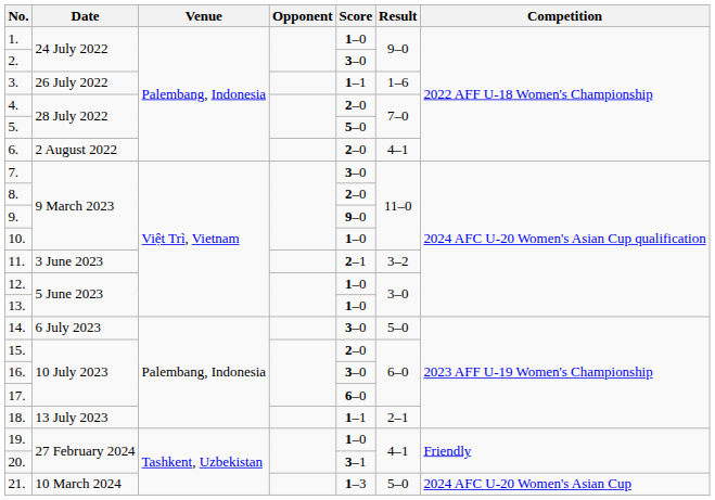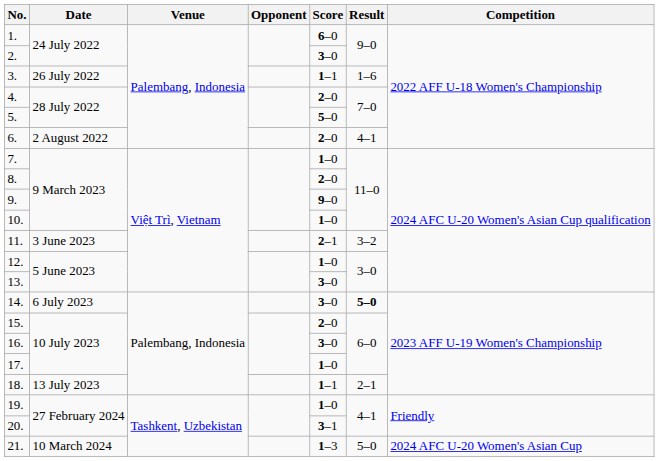 <table class="wikitable">
 <tr>
 <th>No.</th>
 <th>Date</th>
 <th>Venue</th>
 <th>Opponent</th>
 <th>Score</th>
 <th>Result</th>
 <th>Competition</th>
 </tr>
 <tr>
 <td>1.</td>
 <td rowspan=2>24 July 2022</td>
 <td rowspan=6><a href='#'>Palembang</a>, <a href='#'>Indonesia</a></td>
 <td rowspan=2></td>
-<td align=center><strong>1</strong>–0</td>
+<td align=center><strong>6</strong>–0</td>
 <td rowspan=2 align=center>9–0</td>
 <td rowspan=6><a href='#'>2022 AFF U-18 Women's Championship</a></td>
 </tr>
 <tr>
 <td>2.</td>
 <td align=center><strong>3</strong>–0</td>
 </tr>
 <tr>
 <td>3.</td>
 <td>26 July 2022</td>
 <td></td>
 <td align=center><strong>1</strong>–1</td>
 <td align=center>1–6</td>
 </tr>
 <tr>
 <td>4.</td>
 <td rowspan=2>28 July 2022</td>
 <td rowspan=2></td>
 <td align=center><strong>2</strong>–0</td>
 <td rowspan=2 align=center>7–0</td>
 </tr>
 <tr>
 <td>5.</td>
 <td align=center><strong>5</strong>–0</td>
 </tr>
 <tr>
 <td>6.</td>
 <td>2 August 2022</td>
 <td></td>
 <td align=center><strong>2</strong>–0</td>
 <td align=center>4–1</td>
 </tr>
 <tr>
 <td>7.</td>
 <td rowspan=4>9 March 2023</td>
 <td rowspan=7><a href='#'>Việt Trì</a>, <a href='#'>Vietnam</a></td>
 <td rowspan=4></td>
-<td align=center><strong>3</strong>–0</td>
+<td align=center><strong>1</strong>–0</td>
 <td rowspan=4 align=center>11–0</td>
 <td rowspan=7><a href='#'>2024 AFC U-20 Women's Asian Cup qualification</a></td>
 </tr>
 <tr>
 <td>8.</td>
 <td align=center><strong>2</strong>–0</td>
 </tr>
 <tr>
 <td>9.</td>
 <td align=center><strong>9</strong>–0</td>
 </tr>
 <tr>
 <td>10.</td>
 <td align=center><strong>1</strong>–0</td>
 </tr>
 <tr>
 <td>11.</td>
 <td>3 June 2023</td>
 <td></td>
 <td align=center><strong>2</strong>–1</td>
 <td align=center>3–2</td>
 </tr>
 <tr>
 <td>12.</td>
 <td rowspan=2>5 June 2023</td>
 <td rowspan=2></td>
 <td align=center><strong>1</strong>–0</td>
 <td rowspan=2 align=center>3–0</td>
 </tr>
 <tr>
 <td>13.</td>
-<td align=center><strong>1</strong>–0</td>
+<td align=center><strong>3</strong>–0</td>
 </tr>
 <tr>
 <td>14.</td>
 <td>6 July 2023</td>
 <td rowspan=5>Palembang, Indonesia</td>
 <td></td>
 <td align=center><strong>3</strong>–0</td>
-<td align=center>5–0</td>
+<td align=center><strong>5–0</strong></td>
 <td rowspan=5><a href='#'>2023 AFF U-19 Women's Championship</a></td>
 </tr>
 <tr>
 <td>15.</td>
 <td rowspan=3>10 July 2023</td>
 <td rowspan=3></td>
 <td align=center><strong>2</strong>–0</td>
 <td rowspan=3 align=center>6–0</td>
 </tr>
 <tr>
 <td>16.</td>
 <td align=center><strong>3</strong>–0</td>
 </tr>
 <tr>
 <td>17.</td>
-<td align=center><strong>6</strong>–0</td>
+<td align=center><strong>1</strong>–0</td>
 </tr>
 <tr>
 <td>18.</td>
 <td>13 July 2023</td>
 <td></td>
 <td align=center><strong>1</strong>–1</td>
 <td align=center>2–1 </td>
 </tr>
 <tr>
 <td>19.</td>
 <td rowspan=2>27 February 2024</td>
 <td rowspan=3><a href='#'>Tashkent</a>, <a href='#'>Uzbekistan</a></td>
 <td rowspan=2></td>
 <td align=center><strong>1</strong>–0</td>
 <td rowspan=2 align=center>4–1</td>
 <td rowspan=2><a href='#'>Friendly</a></td>
 </tr>
 <tr>
 <td>20.</td>
 <td align=center><strong>3</strong>–1</td>
 </tr>
 <tr>
 <td>21.</td>
 <td>10 March 2024</td>
 <td></td>
 <td align=center><strong>1</strong>–3</td>
 <td align=center>5–0</td>
 <td><a href='#'>2024 AFC U-20 Women's Asian Cup</a></td>
 </tr>
 </table>
